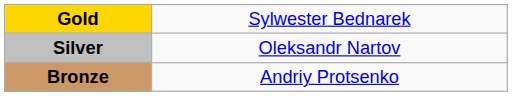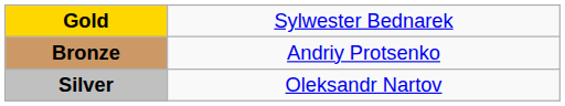 <table class="wikitable" style="text-align:center; " width="35%">
 <tr>
 <td bgcolor="gold"><strong>Gold</strong></td>
 <td><a href='#'>Sylwester Bednarek</a><br>  <small><em></em></small></td>
 </tr>
 <tr>
+<td bgcolor="CC9966"><strong>Bronze</strong></td>
+<td><a href='#'>Andriy Protsenko</a><br>  <small><em></em></small></td>
+</tr>
+<tr>
 <td bgcolor="silver"><strong>Silver</strong></td>
 <td><a href='#'>Oleksandr Nartov</a><br>  <small><em></em></small></td>
 </tr>
-<tr>
-<td bgcolor="CC9966"><strong>Bronze</strong></td>
-<td><a href='#'>Andriy Protsenko</a><br>  <small><em></em></small></td>
-</tr>
 </table>
